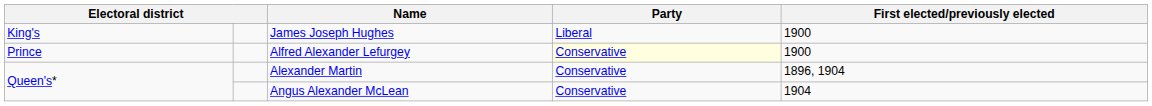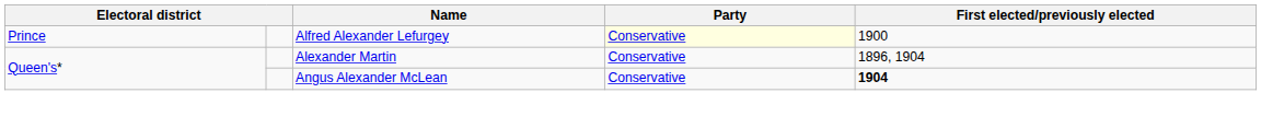 <table class="wikitable" style="width:95%;">
 <tr>
 <th colspan="2" style="width:23%;">Electoral district</th>
 <th>Name</th>
 <th width=20%>Party</th>
 <th>First elected/previously elected</th>
-</tr>
-<tr>
-<td width=20%><a href='#'>King's</a></td>
-<td></td>
-<td><a href='#'>James Joseph Hughes</a></td>
-<td><a href='#'>Liberal</a></td>
-<td>1900</td>
 </tr>
 <tr>
 <td><a href='#'>Prince</a></td>
 <td></td>
 <td><a href='#'>Alfred Alexander Lefurgey</a></td>
 <td style="background: lightyellow;"><a href='#'>Conservative</a></td>
 <td>1900</td>
 </tr>
 <tr>
 <td rowspan=2><a href='#'>Queen's</a>*</td>
 <td></td>
 <td><a href='#'>Alexander Martin</a></td>
 <td><a href='#'>Conservative</a></td>
 <td>1896, 1904</td>
 </tr>
 <tr>
 <td></td>
 <td><a href='#'>Angus Alexander McLean</a></td>
 <td><a href='#'>Conservative</a></td>
-<td>1904</td>
+<td><strong>1904</strong></td>
 </tr>
 </table>
